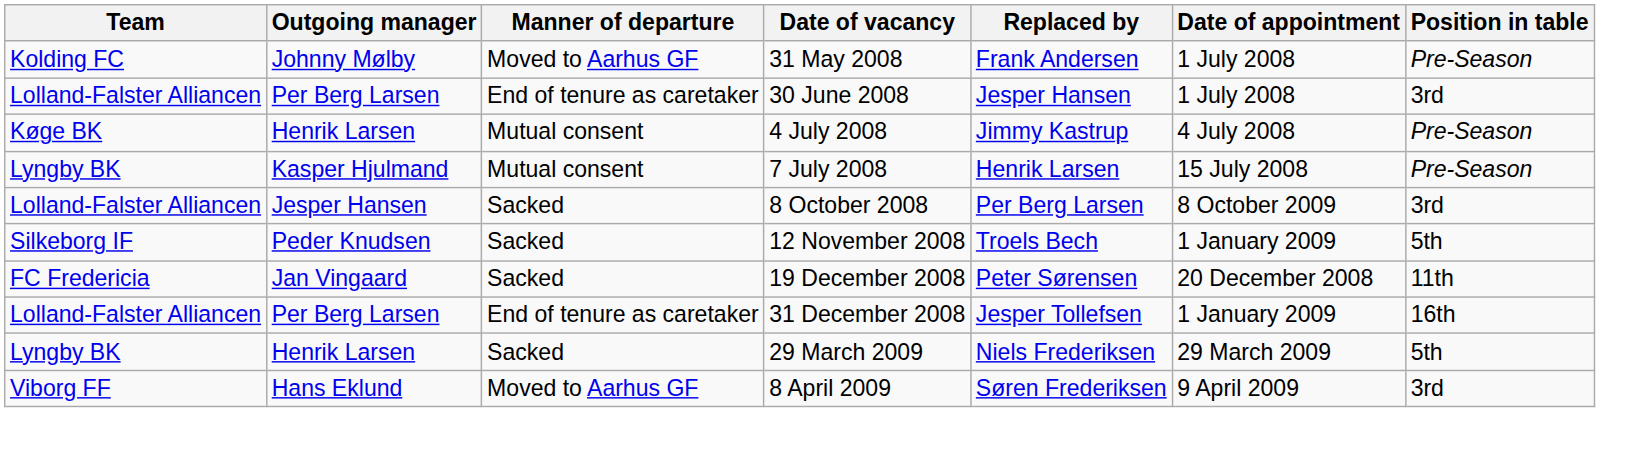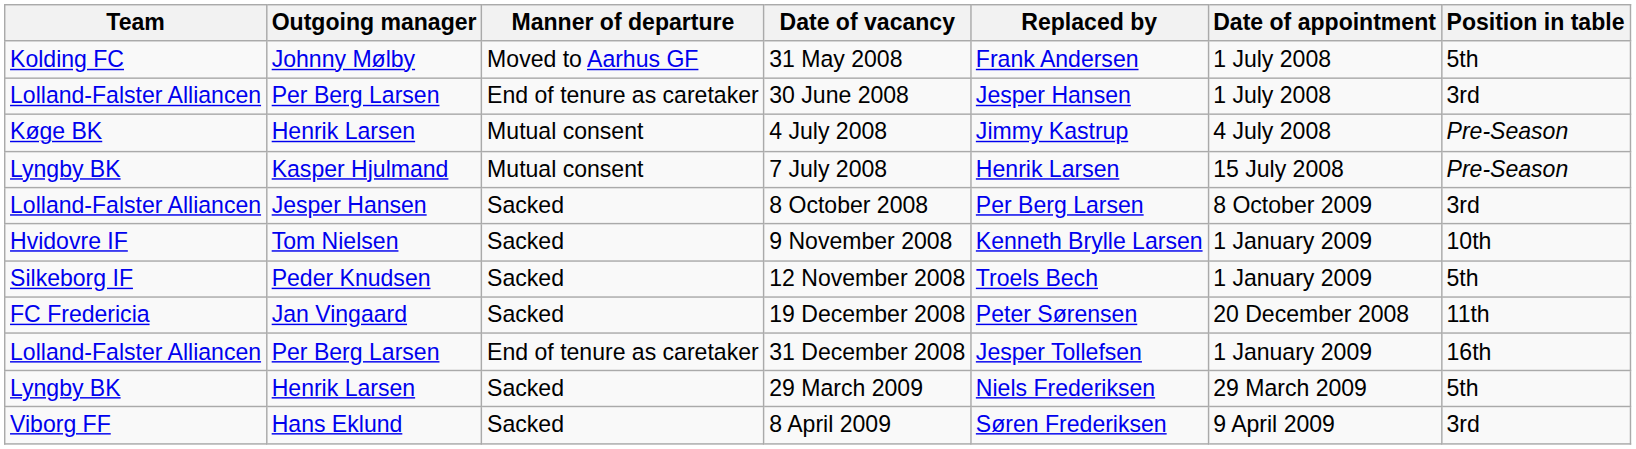 <table class="wikitable">
 <tr>
 <th>Team</th>
 <th>Outgoing manager</th>
 <th>Manner of departure</th>
 <th>Date of vacancy</th>
 <th>Replaced by</th>
 <th>Date of appointment</th>
 <th>Position in table</th>
 </tr>
 <tr>
 <td><a href='#'>Kolding FC</a></td>
 <td> <a href='#'>Johnny Mølby</a></td>
 <td>Moved to <a href='#'>Aarhus GF</a></td>
 <td>31 May 2008</td>
 <td> <a href='#'>Frank Andersen</a></td>
 <td>1 July 2008</td>
-<td><em>Pre-Season</em></td>
+<td>5th</td>
 </tr>
 <tr>
 <td><a href='#'>Lolland-Falster Alliancen</a></td>
 <td> <a href='#'>Per Berg Larsen</a></td>
 <td>End of tenure as caretaker</td>
 <td>30 June 2008</td>
 <td> <a href='#'>Jesper Hansen</a></td>
 <td>1 July 2008</td>
 <td>3rd</td>
 </tr>
 <tr>
 <td><a href='#'>Køge BK</a></td>
 <td> <a href='#'>Henrik Larsen</a></td>
 <td>Mutual consent</td>
 <td>4 July 2008</td>
 <td> <a href='#'>Jimmy Kastrup</a></td>
 <td>4 July 2008</td>
 <td><em>Pre-Season</em></td>
 </tr>
 <tr>
 <td><a href='#'>Lyngby BK</a></td>
 <td> <a href='#'>Kasper Hjulmand</a></td>
 <td>Mutual consent</td>
 <td>7 July 2008</td>
 <td> <a href='#'>Henrik Larsen</a></td>
 <td>15 July 2008</td>
 <td><em>Pre-Season</em></td>
 </tr>
 <tr>
 <td><a href='#'>Lolland-Falster Alliancen</a></td>
 <td> <a href='#'>Jesper Hansen</a></td>
 <td>Sacked</td>
 <td>8 October 2008</td>
 <td> <a href='#'>Per Berg Larsen</a></td>
 <td>8 October 2009</td>
 <td>3rd</td>
+</tr>
+<tr>
+<td><a href='#'>Hvidovre IF</a></td>
+<td> <a href='#'>Tom Nielsen</a></td>
+<td>Sacked</td>
+<td>9 November 2008</td>
+<td> <a href='#'>Kenneth Brylle Larsen</a></td>
+<td>1 January 2009</td>
+<td>10th</td>
 </tr>
 <tr>
 <td><a href='#'>Silkeborg IF</a></td>
 <td> <a href='#'>Peder Knudsen</a></td>
 <td>Sacked</td>
 <td>12 November 2008</td>
 <td> <a href='#'>Troels Bech</a></td>
 <td>1 January 2009</td>
 <td>5th</td>
 </tr>
 <tr>
 <td><a href='#'>FC Fredericia</a></td>
 <td> <a href='#'>Jan Vingaard</a></td>
 <td>Sacked</td>
 <td>19 December 2008</td>
 <td> <a href='#'>Peter Sørensen</a></td>
 <td>20 December 2008</td>
 <td>11th</td>
 </tr>
 <tr>
 <td><a href='#'>Lolland-Falster Alliancen</a></td>
 <td> <a href='#'>Per Berg Larsen</a></td>
 <td>End of tenure as caretaker</td>
 <td>31 December 2008</td>
 <td> <a href='#'>Jesper Tollefsen</a></td>
 <td>1 January 2009</td>
 <td>16th</td>
 </tr>
 <tr>
 <td><a href='#'>Lyngby BK</a></td>
 <td> <a href='#'>Henrik Larsen</a></td>
 <td>Sacked</td>
 <td>29 March 2009</td>
 <td> <a href='#'>Niels Frederiksen</a></td>
 <td>29 March 2009</td>
 <td>5th</td>
 </tr>
 <tr>
 <td><a href='#'>Viborg FF</a></td>
 <td> <a href='#'>Hans Eklund</a></td>
-<td>Moved to <a href='#'>Aarhus GF</a></td>
+<td>Sacked</td>
 <td>8 April 2009</td>
 <td> <a href='#'>Søren Frederiksen</a></td>
 <td>9 April 2009</td>
 <td>3rd</td>
 </tr>
 </table>
